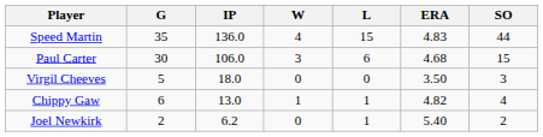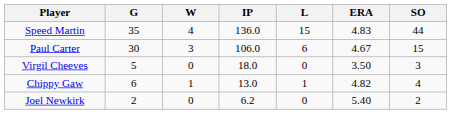 <table class="wikitable sortable">
 <tr>
 <th bgcolor="#DDDDFF" width="16%">Player</th>
 <th bgcolor="#DDDDFF" width="9%">G</th>
+<th bgcolor="#DDDDFF" width="9%">W</th>
 <th bgcolor="#DDDDFF" width="9%">IP</th>
-<th bgcolor="#DDDDFF" width="9%">W</th>
 <th bgcolor="#DDDDFF" width="9%">L</th>
 <th bgcolor="#DDDDFF" width="9%">ERA</th>
 <th bgcolor="#DDDDFF" width="9%">SO</th>
 </tr>
 <tr align="center">
 <td><a href='#'>Speed Martin</a></td>
 <td>35</td>
+<td>4</td>
 <td>136.0</td>
-<td>4</td>
 <td>15</td>
 <td>4.83</td>
 <td>44</td>
 </tr>
 <tr align=center>
 <td><a href='#'>Paul Carter</a></td>
 <td>30</td>
+<td>3</td>
 <td>106.0</td>
-<td>3</td>
 <td>6</td>
-<td>4.68</td>
+<td>4.67</td>
 <td>15</td>
 </tr>
 <tr align=center>
 <td><a href='#'>Virgil Cheeves</a></td>
 <td>5</td>
+<td>0</td>
 <td>18.0</td>
-<td>0</td>
 <td>0</td>
 <td>3.50</td>
 <td>3</td>
 </tr>
 <tr align=center>
 <td><a href='#'>Chippy Gaw</a></td>
 <td>6</td>
+<td>1</td>
 <td>13.0</td>
-<td>1</td>
 <td>1</td>
 <td>4.82</td>
 <td>4</td>
 </tr>
 <tr align=center>
 <td><a href='#'>Joel Newkirk</a></td>
 <td>2</td>
+<td>0</td>
 <td>6.2</td>
 <td>0</td>
-<td>1</td>
 <td>5.40</td>
 <td>2</td>
 </tr>
 </table>
